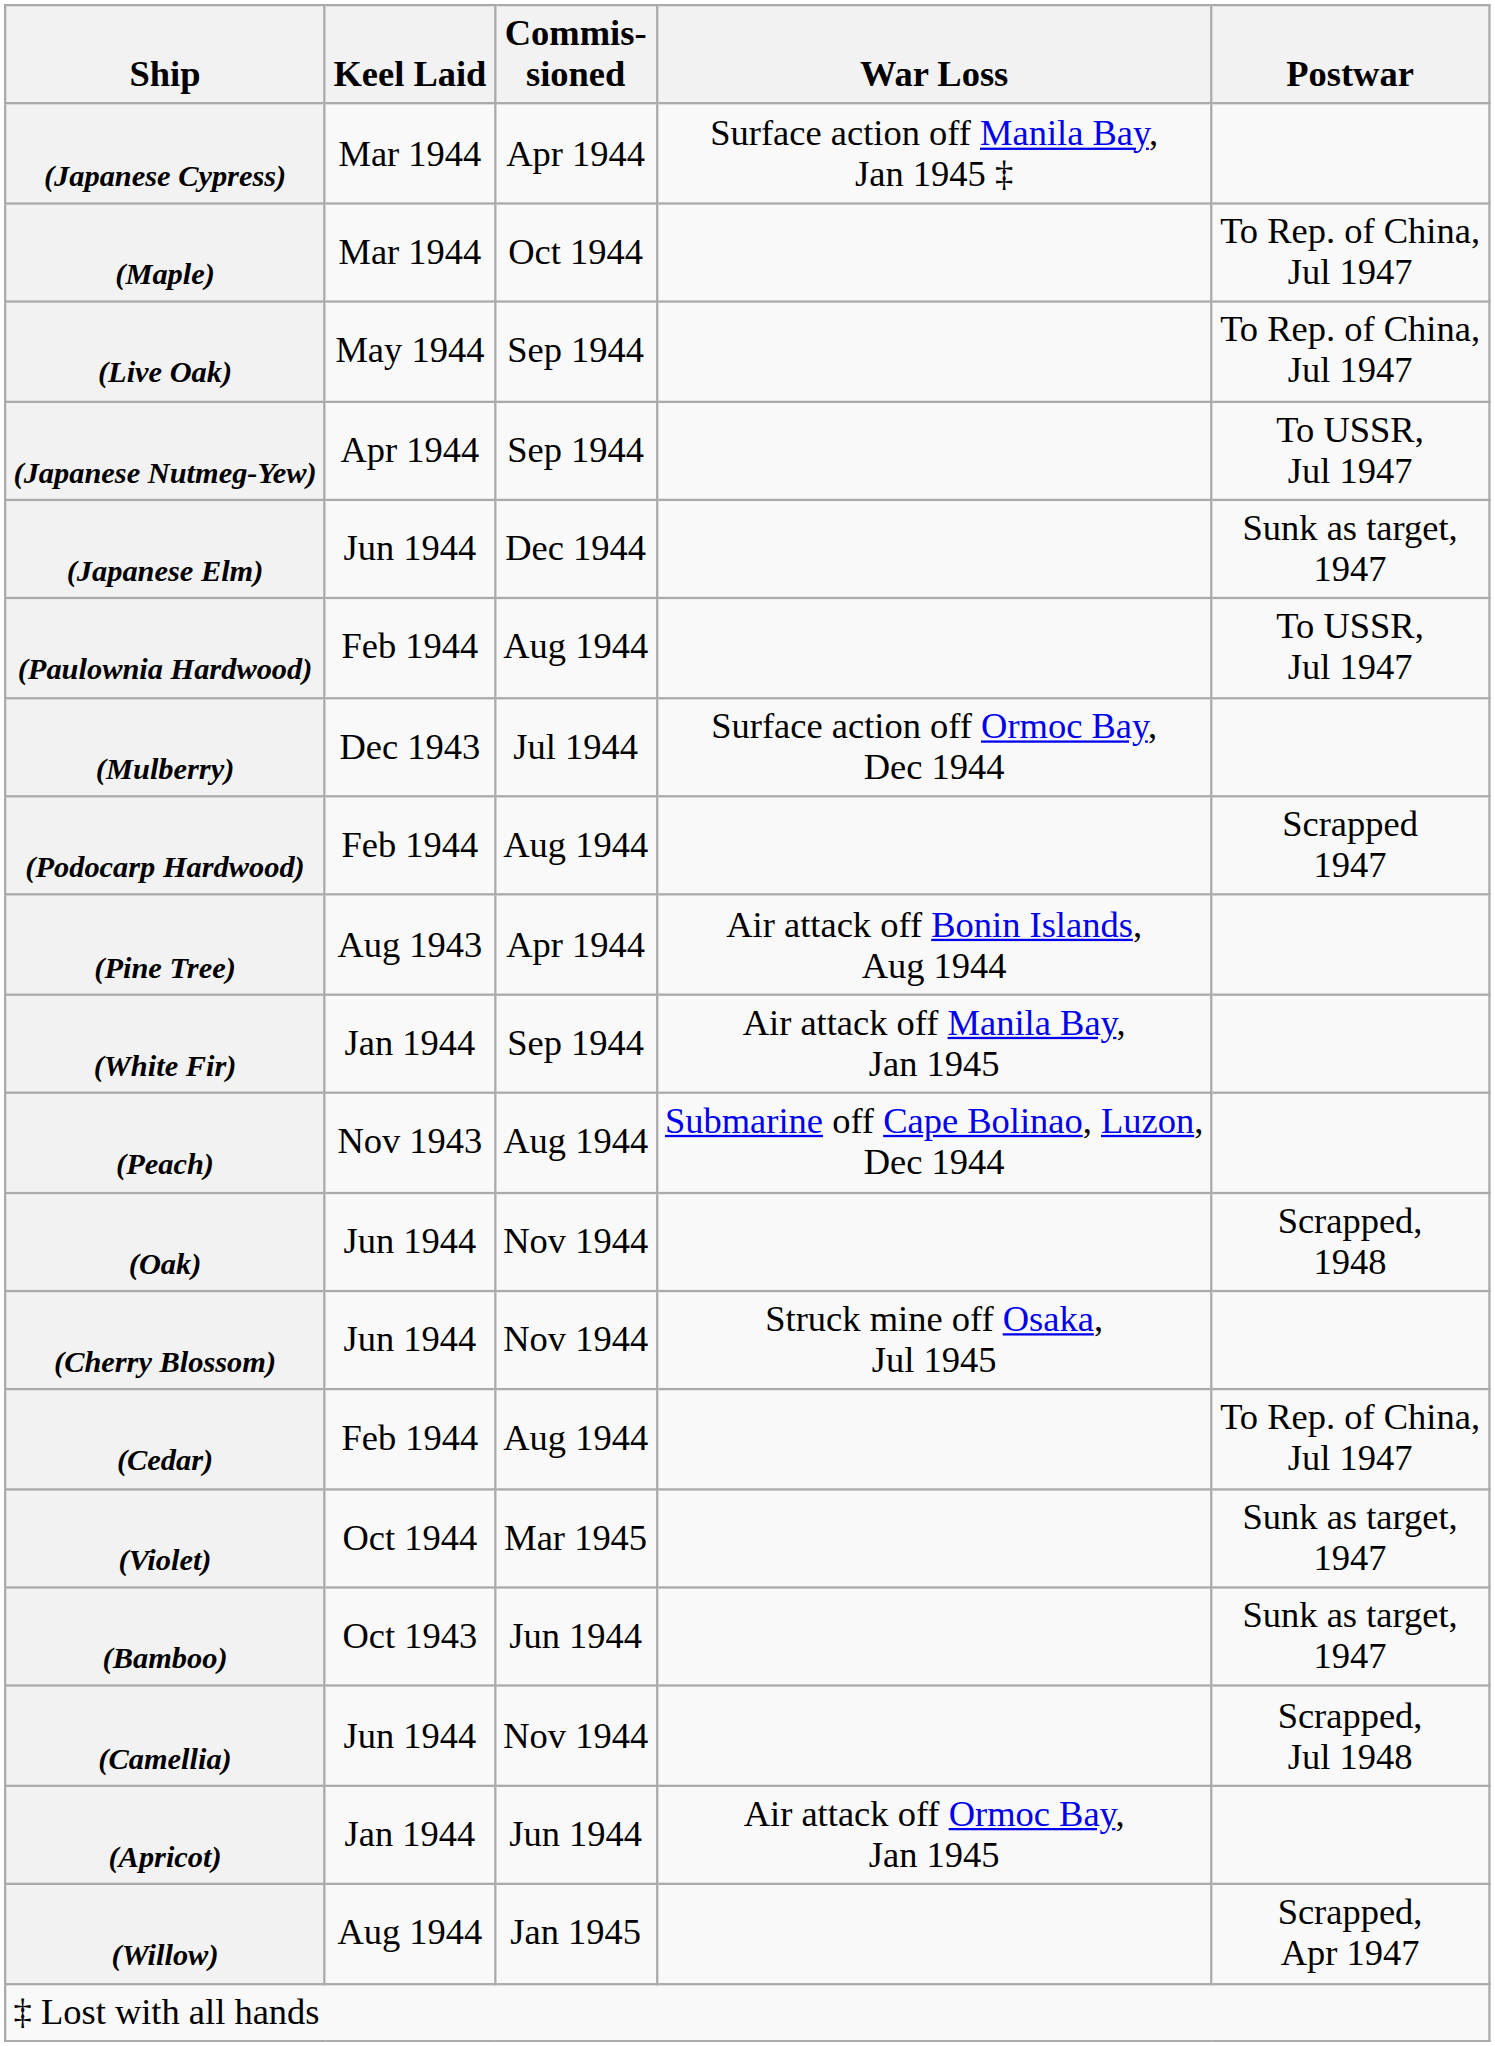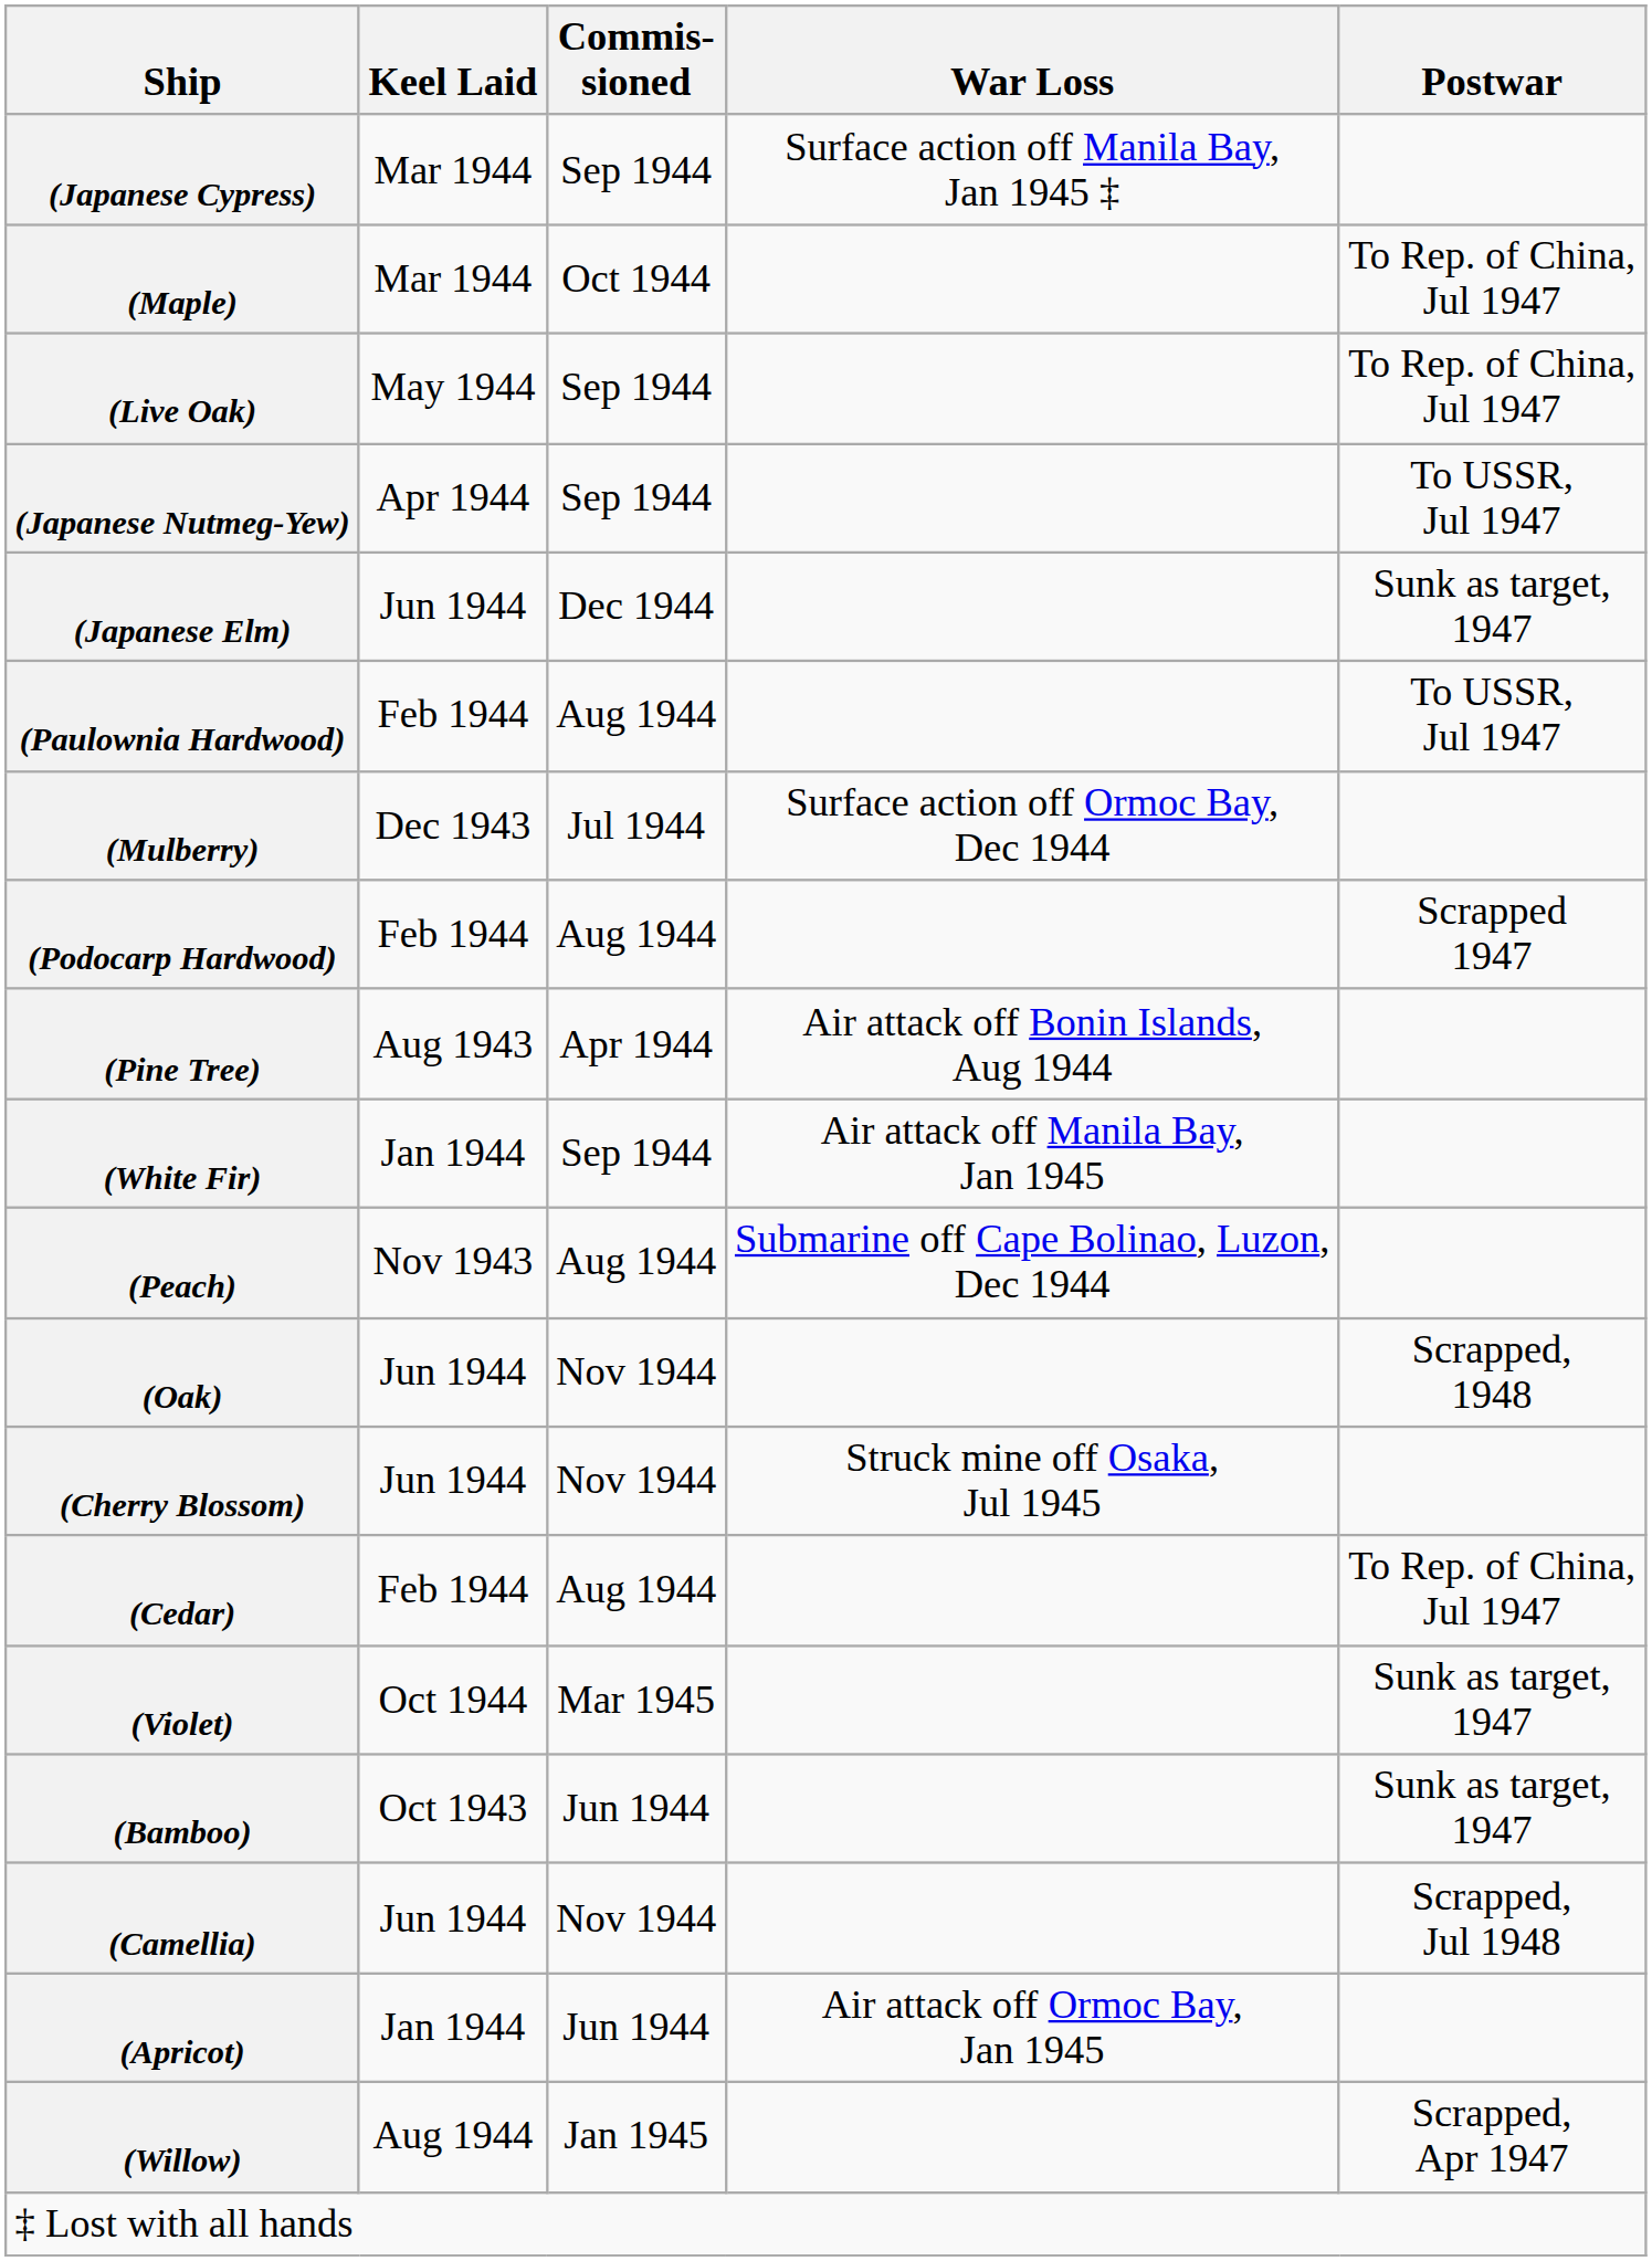 <table class="wikitable plainrowheaders" style="text-align: center;">
 <tr valign="bottom">
 <th scope="col">Ship</th>
 <th scope="col">Keel Laid</th>
 <th scope="col">Commis-<br>sioned</th>
 <th scope="col">War Loss</th>
 <th scope="col">Postwar</th>
 </tr>
 <tr>
 <th><br><small><em>(Japanese Cypress)</em></small></th>
 <td>Mar 1944</td>
-<td>Apr 1944</td>
+<td>Sep 1944</td>
 <td>Surface action off <a href='#'>Manila Bay</a>,<br>Jan 1945 ‡</td>
 <td></td>
 </tr>
 <tr>
 <th><br><small><em>(Maple)</em></small></th>
 <td>Mar 1944</td>
 <td>Oct 1944</td>
 <td></td>
 <td>To Rep. of China,<br>Jul 1947</td>
 </tr>
 <tr>
 <th><br><small><em>(Live Oak)</em></small></th>
 <td>May 1944</td>
 <td>Sep 1944</td>
 <td></td>
 <td>To Rep. of China,<br>Jul 1947</td>
 </tr>
 <tr>
 <th><br><small><em>(Japanese Nutmeg-Yew)</em></small></th>
 <td>Apr 1944</td>
 <td>Sep 1944</td>
 <td></td>
 <td>To USSR,<br>Jul 1947</td>
 </tr>
 <tr>
 <th><br><small><em>(Japanese Elm)</em></small></th>
 <td>Jun 1944</td>
 <td>Dec 1944</td>
 <td></td>
 <td>Sunk as target,<br>1947</td>
 </tr>
 <tr>
 <th><br><small><em>(Paulownia Hardwood)</em></small></th>
 <td>Feb 1944</td>
 <td>Aug 1944</td>
 <td></td>
 <td>To USSR,<br>Jul 1947</td>
 </tr>
 <tr>
 <th><br><small><em>(Mulberry)</em></small></th>
 <td>Dec 1943</td>
 <td>Jul 1944</td>
 <td>Surface action off <a href='#'>Ormoc Bay</a>,<br>Dec 1944</td>
 <td></td>
 </tr>
 <tr>
 <th><br><small><em>(Podocarp Hardwood)</em></small></th>
 <td>Feb 1944</td>
 <td>Aug 1944</td>
 <td></td>
 <td>Scrapped<br>1947</td>
 </tr>
 <tr>
 <th><br><small><em>(Pine Tree)</em></small></th>
 <td>Aug 1943</td>
 <td>Apr 1944</td>
 <td>Air attack off <a href='#'>Bonin Islands</a>,<br>Aug 1944</td>
 <td></td>
 </tr>
 <tr>
 <th><br><small><em>(White Fir)</em></small></th>
 <td>Jan 1944</td>
 <td>Sep 1944</td>
 <td>Air attack off <a href='#'>Manila Bay</a>,<br>Jan 1945</td>
 <td></td>
 </tr>
 <tr>
 <th><br><small><em>(Peach)</em></small></th>
 <td>Nov 1943</td>
 <td>Aug 1944</td>
 <td><a href='#'>Submarine</a> off <a href='#'>Cape Bolinao</a>, <a href='#'>Luzon</a>,<br>Dec 1944</td>
 <td></td>
 </tr>
 <tr>
 <th><br><small><em>(Oak)</em></small></th>
 <td>Jun 1944</td>
 <td>Nov 1944</td>
 <td></td>
 <td>Scrapped,<br>1948</td>
 </tr>
 <tr>
 <th><br><small><em>(Cherry Blossom)</em></small></th>
 <td>Jun 1944</td>
 <td>Nov 1944</td>
 <td>Struck mine off <a href='#'>Osaka</a>,<br>Jul 1945</td>
 <td></td>
 </tr>
 <tr>
 <th><br><small><em>(Cedar)</em></small></th>
 <td>Feb 1944</td>
 <td>Aug 1944</td>
 <td></td>
 <td>To Rep. of China,<br>Jul 1947</td>
 </tr>
 <tr>
 <th><br><small><em>(Violet)</em></small></th>
 <td>Oct 1944</td>
 <td>Mar 1945</td>
 <td></td>
 <td>Sunk as target,<br>1947</td>
 </tr>
 <tr>
 <th><br><small><em>(Bamboo)</em></small></th>
 <td>Oct 1943</td>
 <td>Jun 1944</td>
 <td></td>
 <td>Sunk as target,<br>1947</td>
 </tr>
 <tr>
 <th><br><small><em>(Camellia)</em></small></th>
 <td>Jun 1944</td>
 <td>Nov 1944</td>
 <td></td>
 <td>Scrapped,<br>Jul 1948</td>
 </tr>
 <tr>
 <th><br><small><em>(Apricot)</em></small></th>
 <td>Jan 1944</td>
 <td>Jun 1944</td>
 <td>Air attack off <a href='#'>Ormoc Bay</a>,<br>Jan 1945</td>
 <td></td>
 </tr>
 <tr>
 <th><br><small><em>(Willow)</em></small></th>
 <td>Aug 1944</td>
 <td>Jan 1945</td>
 <td></td>
 <td>Scrapped,<br>Apr 1947</td>
 </tr>
 <tr>
 <td colspan=5 style="text-align:left">‡ Lost with all hands</td>
 </tr>
 </table>
